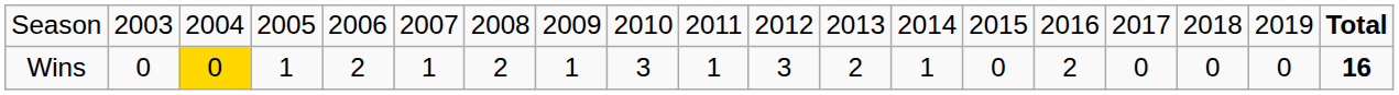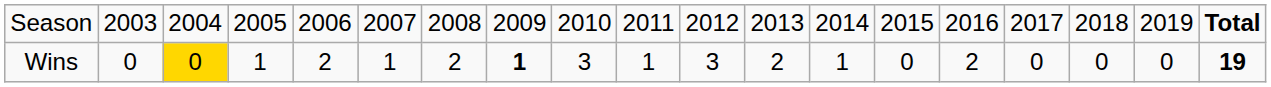 <table class="wikitable sortable">
 <tr>
 <td>Season</td>
 <td>2003</td>
 <td>2004</td>
 <td>2005</td>
 <td>2006</td>
 <td>2007</td>
 <td>2008</td>
 <td>2009</td>
 <td>2010</td>
 <td>2011</td>
 <td>2012</td>
 <td>2013</td>
 <td>2014</td>
 <td>2015</td>
 <td>2016</td>
 <td>2017</td>
 <td>2018</td>
 <td>2019</td>
 <td><strong>Total</strong></td>
 </tr>
 <tr align=center>
 <td>Wins</td>
 <td>0</td>
 <td style="background: gold;">0</td>
 <td>1</td>
 <td>2</td>
 <td>1</td>
 <td>2</td>
-<td>1</td>
+<td><strong>1</strong></td>
 <td>3</td>
 <td>1</td>
 <td>3</td>
 <td>2</td>
 <td>1</td>
 <td>0</td>
 <td>2</td>
 <td>0</td>
 <td>0</td>
 <td>0</td>
-<td><strong>16</strong></td>
+<td><strong>19</strong></td>
 </tr>
 </table>
